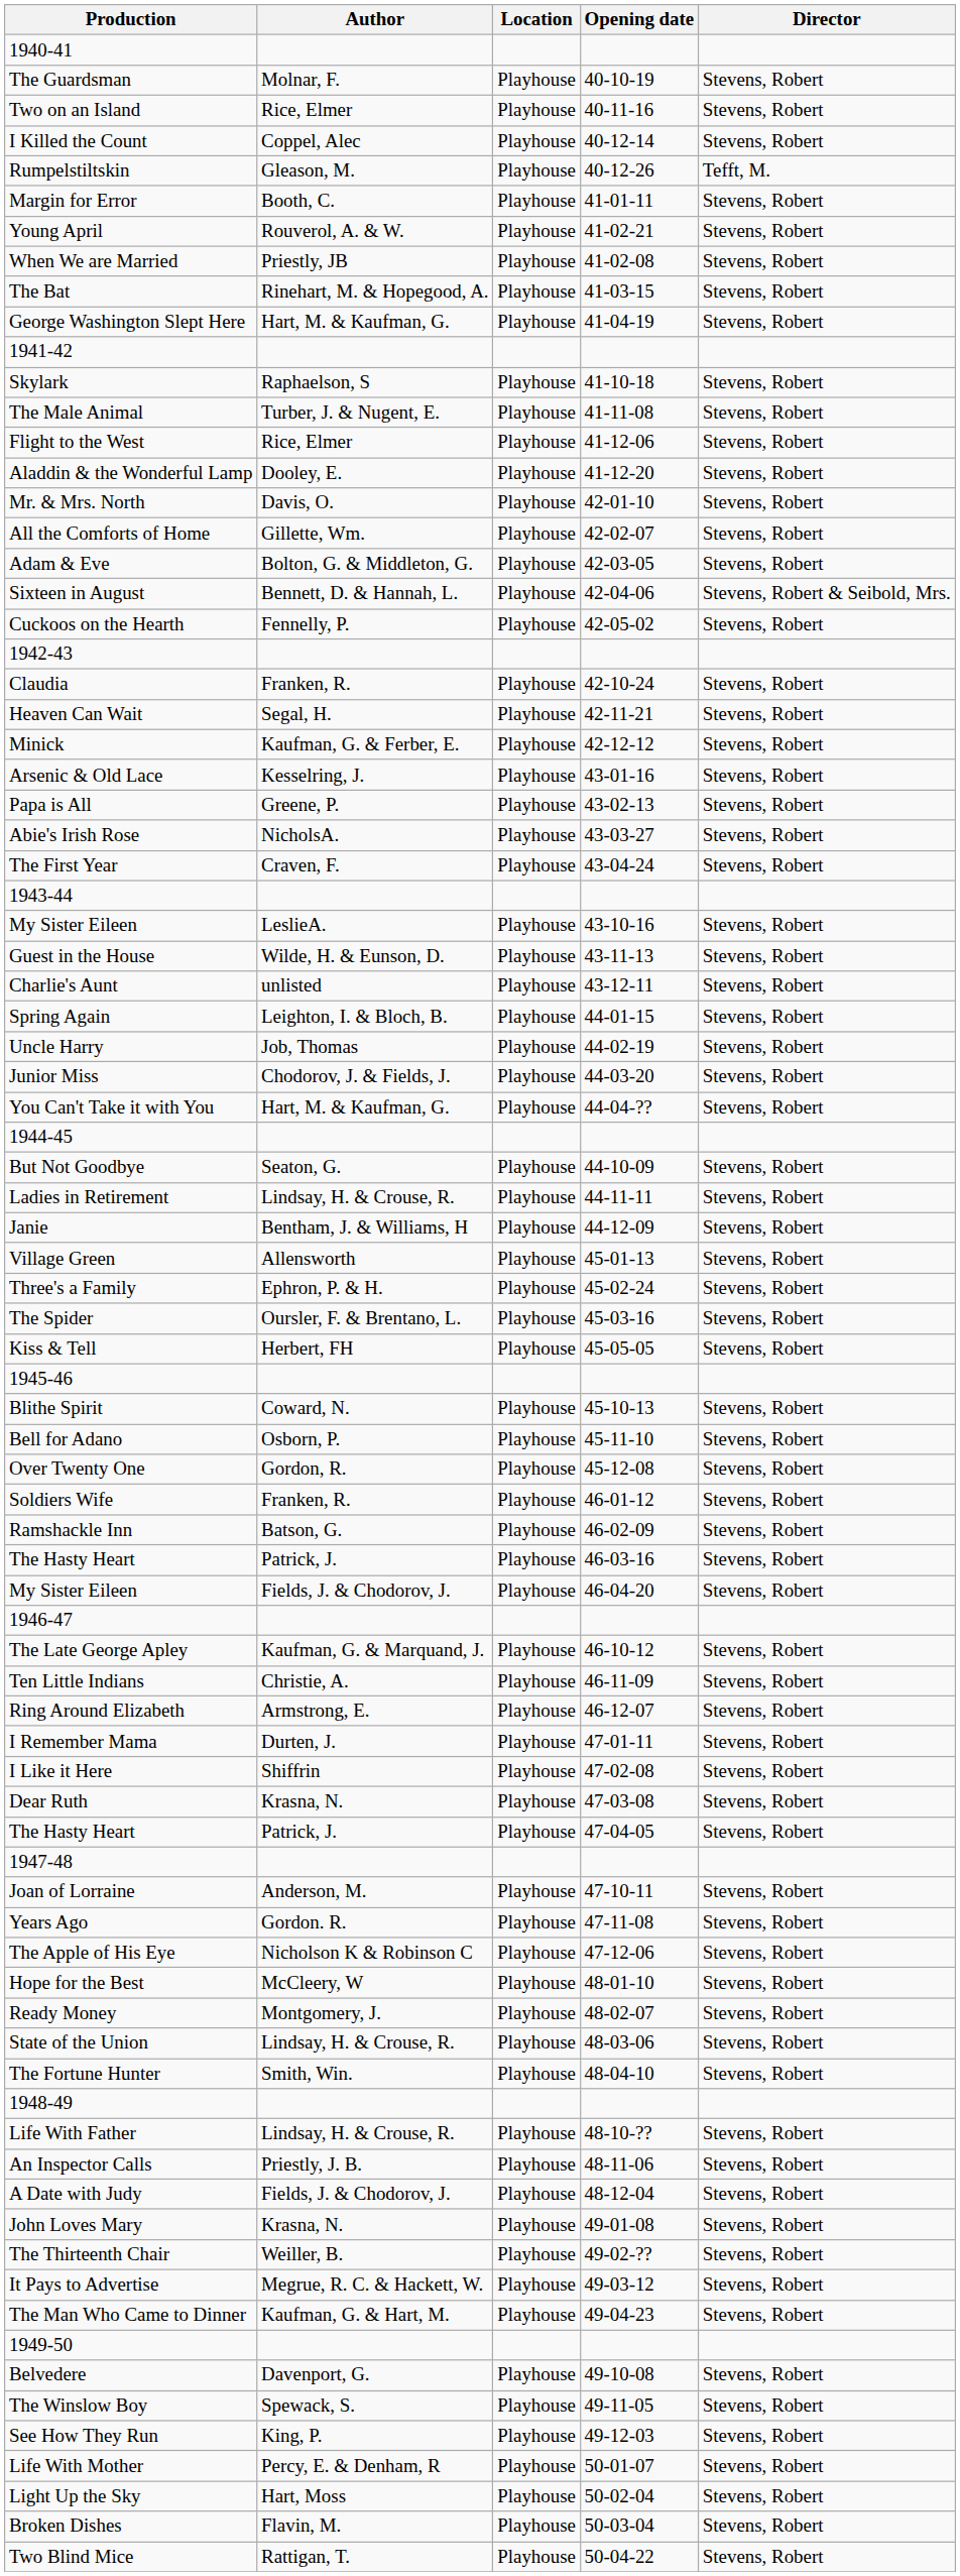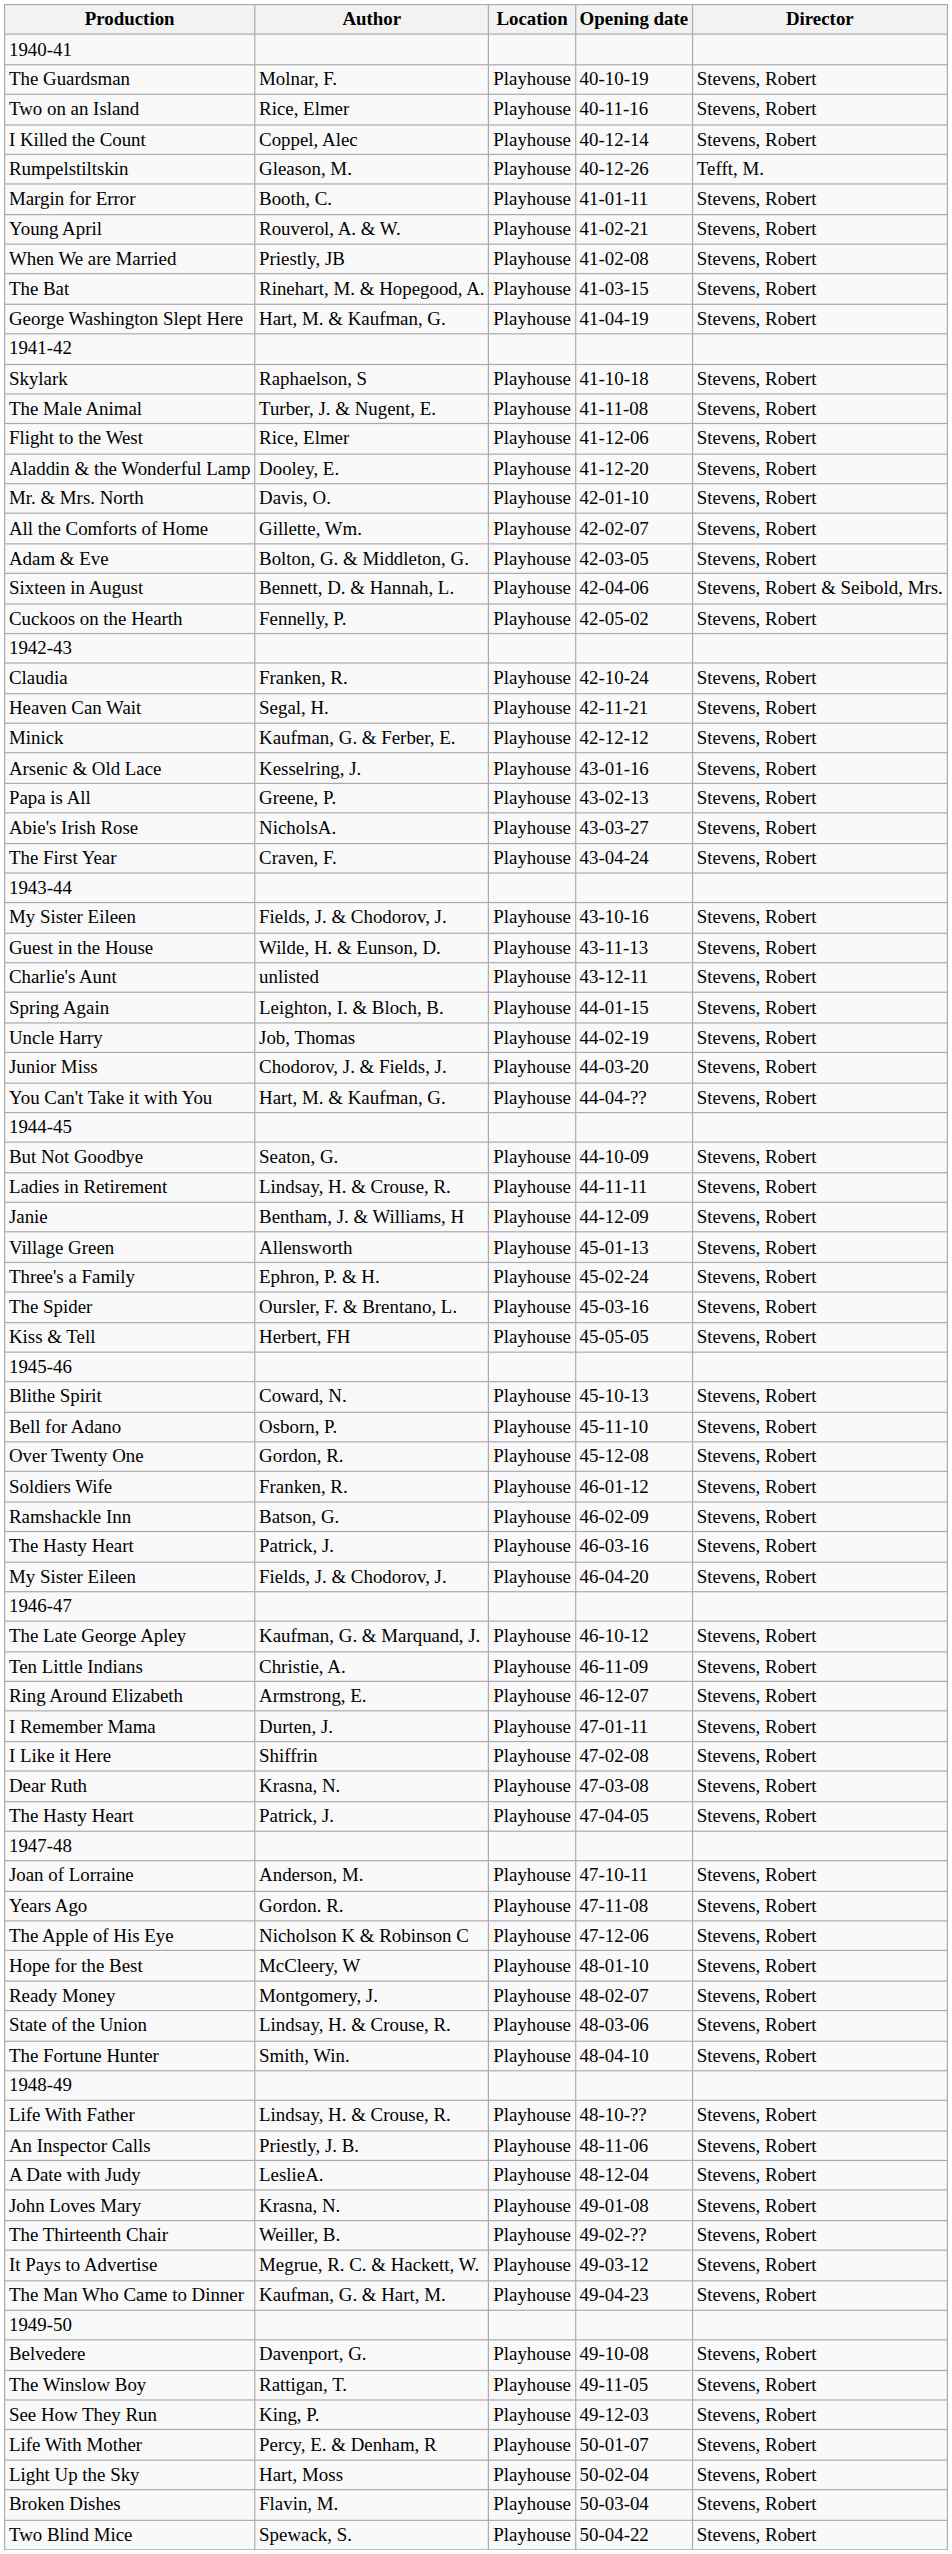 <table class="wikitable" border="1">
 <tr>
 <th>Production</th>
 <th>Author</th>
 <th>Location</th>
 <th>Opening date</th>
 <th>Director</th>
 </tr>
 <tr>
 <td>1940-41</td>
 <td></td>
 <td></td>
 <td></td>
 <td></td>
 </tr>
 <tr>
 <td>The Guardsman</td>
 <td>Molnar, F.</td>
 <td>Playhouse</td>
 <td>40-10-19</td>
 <td>Stevens, Robert</td>
 </tr>
 <tr>
 <td>Two on an Island</td>
 <td>Rice, Elmer</td>
 <td>Playhouse</td>
 <td>40-11-16</td>
 <td>Stevens, Robert</td>
 </tr>
 <tr>
 <td>I Killed the Count</td>
 <td>Coppel, Alec</td>
 <td>Playhouse</td>
 <td>40-12-14</td>
 <td>Stevens, Robert</td>
 </tr>
 <tr>
 <td>Rumpelstiltskin</td>
 <td>Gleason, M.</td>
 <td>Playhouse</td>
 <td>40-12-26</td>
 <td>Tefft, M.</td>
 </tr>
 <tr>
 <td>Margin for Error</td>
 <td>Booth, C.</td>
 <td>Playhouse</td>
 <td>41-01-11</td>
 <td>Stevens, Robert</td>
 </tr>
 <tr>
 <td>Young April</td>
 <td>Rouverol, A. & W.</td>
 <td>Playhouse</td>
 <td>41-02-21</td>
 <td>Stevens, Robert</td>
 </tr>
 <tr>
 <td>When We are Married</td>
 <td>Priestly, JB</td>
 <td>Playhouse</td>
 <td>41-02-08</td>
 <td>Stevens, Robert</td>
 </tr>
 <tr>
 <td>The Bat</td>
 <td>Rinehart, M. & Hopegood, A.</td>
 <td>Playhouse</td>
 <td>41-03-15</td>
 <td>Stevens, Robert</td>
 </tr>
 <tr>
 <td>George Washington Slept Here</td>
 <td>Hart, M. & Kaufman, G.</td>
 <td>Playhouse</td>
 <td>41-04-19</td>
 <td>Stevens, Robert</td>
 </tr>
 <tr>
 <td>1941-42</td>
 <td></td>
 <td></td>
 <td></td>
 <td></td>
 </tr>
 <tr>
 <td>Skylark</td>
 <td>Raphaelson, S</td>
 <td>Playhouse</td>
 <td>41-10-18</td>
 <td>Stevens, Robert</td>
 </tr>
 <tr>
 <td>The Male Animal</td>
 <td>Turber, J. & Nugent, E.</td>
 <td>Playhouse</td>
 <td>41-11-08</td>
 <td>Stevens, Robert</td>
 </tr>
 <tr>
 <td>Flight to the West</td>
 <td>Rice, Elmer</td>
 <td>Playhouse</td>
 <td>41-12-06</td>
 <td>Stevens, Robert</td>
 </tr>
 <tr>
 <td>Aladdin & the Wonderful Lamp</td>
 <td>Dooley, E.</td>
 <td>Playhouse</td>
 <td>41-12-20</td>
 <td>Stevens, Robert</td>
 </tr>
 <tr>
 <td>Mr. & Mrs. North</td>
 <td>Davis, O.</td>
 <td>Playhouse</td>
 <td>42-01-10</td>
 <td>Stevens, Robert</td>
 </tr>
 <tr>
 <td>All the Comforts of Home</td>
 <td>Gillette, Wm.</td>
 <td>Playhouse</td>
 <td>42-02-07</td>
 <td>Stevens, Robert</td>
 </tr>
 <tr>
 <td>Adam & Eve</td>
 <td>Bolton, G. & Middleton, G.</td>
 <td>Playhouse</td>
 <td>42-03-05</td>
 <td>Stevens, Robert</td>
 </tr>
 <tr>
 <td>Sixteen in August</td>
 <td>Bennett, D. & Hannah, L.</td>
 <td>Playhouse</td>
 <td>42-04-06</td>
 <td>Stevens, Robert & Seibold, Mrs.</td>
 </tr>
 <tr>
 <td>Cuckoos on the Hearth</td>
 <td>Fennelly, P.</td>
 <td>Playhouse</td>
 <td>42-05-02</td>
 <td>Stevens, Robert</td>
 </tr>
 <tr>
 <td>1942-43</td>
 <td></td>
 <td></td>
 <td></td>
 <td></td>
 </tr>
 <tr>
 <td>Claudia</td>
 <td>Franken, R.</td>
 <td>Playhouse</td>
 <td>42-10-24</td>
 <td>Stevens, Robert</td>
 </tr>
 <tr>
 <td>Heaven Can Wait</td>
 <td>Segal, H.</td>
 <td>Playhouse</td>
 <td>42-11-21</td>
 <td>Stevens, Robert</td>
 </tr>
 <tr>
 <td>Minick</td>
 <td>Kaufman, G. & Ferber, E.</td>
 <td>Playhouse</td>
 <td>42-12-12</td>
 <td>Stevens, Robert</td>
 </tr>
 <tr>
 <td>Arsenic & Old Lace</td>
 <td>Kesselring, J.</td>
 <td>Playhouse</td>
 <td>43-01-16</td>
 <td>Stevens, Robert</td>
 </tr>
 <tr>
 <td>Papa is All</td>
 <td>Greene, P.</td>
 <td>Playhouse</td>
 <td>43-02-13</td>
 <td>Stevens, Robert</td>
 </tr>
 <tr>
 <td>Abie's Irish Rose</td>
 <td>NicholsA.</td>
 <td>Playhouse</td>
 <td>43-03-27</td>
 <td>Stevens, Robert</td>
 </tr>
 <tr>
 <td>The First Year</td>
 <td>Craven, F.</td>
 <td>Playhouse</td>
 <td>43-04-24</td>
 <td>Stevens, Robert</td>
 </tr>
 <tr 20>
 <td>1943-44</td>
 <td></td>
 <td></td>
 <td></td>
 <td></td>
 </tr>
 <tr>
 <td>My Sister Eileen</td>
-<td>LeslieA.</td>
+<td>Fields, J. & Chodorov, J.</td>
 <td>Playhouse</td>
 <td>43-10-16</td>
 <td>Stevens, Robert</td>
 </tr>
 <tr>
 <td>Guest in the House</td>
 <td>Wilde, H. & Eunson, D.</td>
 <td>Playhouse</td>
 <td>43-11-13</td>
 <td>Stevens, Robert</td>
 </tr>
 <tr>
 <td>Charlie's Aunt</td>
 <td>unlisted</td>
 <td>Playhouse</td>
 <td>43-12-11</td>
 <td>Stevens, Robert</td>
 </tr>
 <tr>
 <td>Spring Again</td>
 <td>Leighton, I. & Bloch, B.</td>
 <td>Playhouse</td>
 <td>44-01-15</td>
 <td>Stevens, Robert</td>
 </tr>
 <tr>
 <td>Uncle Harry</td>
 <td>Job, Thomas</td>
 <td>Playhouse</td>
 <td>44-02-19</td>
 <td>Stevens, Robert</td>
 </tr>
 <tr>
 <td>Junior Miss</td>
 <td>Chodorov, J. & Fields, J.</td>
 <td>Playhouse</td>
 <td>44-03-20</td>
 <td>Stevens, Robert</td>
 </tr>
 <tr>
 <td>You Can't Take it with You</td>
 <td>Hart, M. & Kaufman, G.</td>
 <td>Playhouse</td>
 <td>44-04-??</td>
 <td>Stevens, Robert</td>
 </tr>
 <tr 21>
 <td>1944-45</td>
 <td></td>
 <td></td>
 <td></td>
 <td></td>
 </tr>
 <tr>
 <td>But Not Goodbye</td>
 <td>Seaton, G.</td>
 <td>Playhouse</td>
 <td>44-10-09</td>
 <td>Stevens, Robert</td>
 </tr>
 <tr>
 <td>Ladies in Retirement</td>
 <td>Lindsay, H. & Crouse, R.</td>
 <td>Playhouse</td>
 <td>44-11-11</td>
 <td>Stevens, Robert</td>
 </tr>
 <tr>
 <td>Janie</td>
 <td>Bentham, J. & Williams, H</td>
 <td>Playhouse</td>
 <td>44-12-09</td>
 <td>Stevens, Robert</td>
 </tr>
 <tr>
 <td>Village Green</td>
 <td>Allensworth</td>
 <td>Playhouse</td>
 <td>45-01-13</td>
 <td>Stevens, Robert</td>
 </tr>
 <tr>
 <td>Three's a Family</td>
 <td>Ephron, P. & H.</td>
 <td>Playhouse</td>
 <td>45-02-24</td>
 <td>Stevens, Robert</td>
 </tr>
 <tr>
 <td>The Spider</td>
 <td>Oursler, F. & Brentano, L.</td>
 <td>Playhouse</td>
 <td>45-03-16</td>
 <td>Stevens, Robert</td>
 </tr>
 <tr>
 <td>Kiss & Tell</td>
 <td>Herbert, FH</td>
 <td>Playhouse</td>
 <td>45-05-05</td>
 <td>Stevens, Robert</td>
 </tr>
 <tr 22>
 <td>1945-46</td>
 <td></td>
 <td></td>
 <td></td>
 <td></td>
 </tr>
 <tr>
 <td>Blithe Spirit</td>
 <td>Coward, N.</td>
 <td>Playhouse</td>
 <td>45-10-13</td>
 <td>Stevens, Robert</td>
 </tr>
 <tr>
 <td>Bell for Adano</td>
 <td>Osborn, P.</td>
 <td>Playhouse</td>
 <td>45-11-10</td>
 <td>Stevens, Robert</td>
 </tr>
 <tr>
 <td>Over Twenty One</td>
 <td>Gordon, R.</td>
 <td>Playhouse</td>
 <td>45-12-08</td>
 <td>Stevens, Robert</td>
 </tr>
 <tr>
 <td>Soldiers Wife</td>
 <td>Franken, R.</td>
 <td>Playhouse</td>
 <td>46-01-12</td>
 <td>Stevens, Robert</td>
 </tr>
 <tr>
 <td>Ramshackle Inn</td>
 <td>Batson, G.</td>
 <td>Playhouse</td>
 <td>46-02-09</td>
 <td>Stevens, Robert</td>
 </tr>
 <tr>
 <td>The Hasty Heart</td>
 <td>Patrick, J.</td>
 <td>Playhouse</td>
 <td>46-03-16</td>
 <td>Stevens, Robert</td>
 </tr>
 <tr>
 <td>My Sister Eileen</td>
 <td>Fields, J. & Chodorov, J.</td>
 <td>Playhouse</td>
 <td>46-04-20</td>
 <td>Stevens, Robert</td>
 </tr>
 <tr 23>
 <td>1946-47</td>
 <td></td>
 <td></td>
 <td></td>
 <td></td>
 </tr>
 <tr>
 <td>The Late George Apley</td>
 <td>Kaufman, G. & Marquand, J.</td>
 <td>Playhouse</td>
 <td>46-10-12</td>
 <td>Stevens, Robert</td>
 </tr>
 <tr>
 <td>Ten Little Indians</td>
 <td>Christie, A.</td>
 <td>Playhouse</td>
 <td>46-11-09</td>
 <td>Stevens, Robert</td>
 </tr>
 <tr>
 <td>Ring Around Elizabeth</td>
 <td>Armstrong, E.</td>
 <td>Playhouse</td>
 <td>46-12-07</td>
 <td>Stevens, Robert</td>
 </tr>
 <tr>
 <td>I Remember Mama</td>
 <td>Durten, J.</td>
 <td>Playhouse</td>
 <td>47-01-11</td>
 <td>Stevens, Robert</td>
 </tr>
 <tr>
 <td>I Like it Here</td>
 <td>Shiffrin</td>
 <td>Playhouse</td>
 <td>47-02-08</td>
 <td>Stevens, Robert</td>
 </tr>
 <tr>
 <td>Dear Ruth</td>
 <td>Krasna, N.</td>
 <td>Playhouse</td>
 <td>47-03-08</td>
 <td>Stevens, Robert</td>
 </tr>
 <tr>
 <td>The Hasty Heart</td>
 <td>Patrick, J.</td>
 <td>Playhouse</td>
 <td>47-04-05</td>
 <td>Stevens, Robert</td>
 </tr>
 <tr 24>
 <td>1947-48</td>
 <td></td>
 <td></td>
 <td></td>
 <td></td>
 </tr>
 <tr>
 <td>Joan of Lorraine</td>
 <td>Anderson, M.</td>
 <td>Playhouse</td>
 <td>47-10-11</td>
 <td>Stevens, Robert</td>
 </tr>
 <tr>
 <td>Years Ago</td>
 <td>Gordon. R.</td>
 <td>Playhouse</td>
 <td>47-11-08</td>
 <td>Stevens, Robert</td>
 </tr>
 <tr>
 <td>The Apple of His Eye</td>
 <td>Nicholson K & Robinson C</td>
 <td>Playhouse</td>
 <td>47-12-06</td>
 <td>Stevens, Robert</td>
 </tr>
 <tr>
 <td>Hope for the Best</td>
 <td>McCleery, W</td>
 <td>Playhouse</td>
 <td>48-01-10</td>
 <td>Stevens, Robert</td>
 </tr>
 <tr>
 <td>Ready Money</td>
 <td>Montgomery, J.</td>
 <td>Playhouse</td>
 <td>48-02-07</td>
 <td>Stevens, Robert</td>
 </tr>
 <tr>
 <td>State of the Union</td>
 <td>Lindsay, H. & Crouse, R.</td>
 <td>Playhouse</td>
 <td>48-03-06</td>
 <td>Stevens, Robert</td>
 </tr>
 <tr>
 <td>The Fortune Hunter</td>
 <td>Smith, Win.</td>
 <td>Playhouse</td>
 <td>48-04-10</td>
 <td>Stevens, Robert</td>
 </tr>
 <tr 25>
 <td>1948-49</td>
 <td></td>
 <td></td>
 <td></td>
 <td></td>
 </tr>
 <tr>
 <td>Life With Father</td>
 <td>Lindsay, H. & Crouse, R.</td>
 <td>Playhouse</td>
 <td>48-10-??</td>
 <td>Stevens, Robert</td>
 </tr>
 <tr>
 <td>An Inspector Calls</td>
 <td>Priestly, J. B.</td>
 <td>Playhouse</td>
 <td>48-11-06</td>
 <td>Stevens, Robert</td>
 </tr>
 <tr>
 <td>A Date with Judy</td>
-<td>Fields, J. & Chodorov, J.</td>
+<td>LeslieA.</td>
 <td>Playhouse</td>
 <td>48-12-04</td>
 <td>Stevens, Robert</td>
 </tr>
 <tr>
 <td>John Loves Mary</td>
 <td>Krasna, N.</td>
 <td>Playhouse</td>
 <td>49-01-08</td>
 <td>Stevens, Robert</td>
 </tr>
 <tr>
 <td>The Thirteenth Chair</td>
 <td>Weiller, B.</td>
 <td>Playhouse</td>
 <td>49-02-??</td>
 <td>Stevens, Robert</td>
 </tr>
 <tr>
 <td>It Pays to Advertise</td>
 <td>Megrue, R. C. & Hackett, W.</td>
 <td>Playhouse</td>
 <td>49-03-12</td>
 <td>Stevens, Robert</td>
 </tr>
 <tr>
 <td>The Man Who Came to Dinner</td>
 <td>Kaufman, G. & Hart, M.</td>
 <td>Playhouse</td>
 <td>49-04-23</td>
 <td>Stevens, Robert</td>
 </tr>
 <tr 26>
 <td>1949-50</td>
 <td></td>
 <td></td>
 <td></td>
 <td></td>
 </tr>
 <tr>
 <td>Belvedere</td>
 <td>Davenport, G.</td>
 <td>Playhouse</td>
 <td>49-10-08</td>
 <td>Stevens, Robert</td>
 </tr>
 <tr>
 <td>The Winslow Boy</td>
-<td>Spewack, S.</td>
+<td>Rattigan, T.</td>
 <td>Playhouse</td>
 <td>49-11-05</td>
 <td>Stevens, Robert</td>
 </tr>
 <tr>
 <td>See How They Run</td>
 <td>King, P.</td>
 <td>Playhouse</td>
 <td>49-12-03</td>
 <td>Stevens, Robert</td>
 </tr>
 <tr>
 <td>Life With Mother</td>
 <td>Percy, E. & Denham, R</td>
 <td>Playhouse</td>
 <td>50-01-07</td>
 <td>Stevens, Robert</td>
 </tr>
 <tr>
 <td>Light Up the Sky</td>
 <td>Hart, Moss</td>
 <td>Playhouse</td>
 <td>50-02-04</td>
 <td>Stevens, Robert</td>
 </tr>
 <tr>
 <td>Broken Dishes</td>
 <td>Flavin, M.</td>
 <td>Playhouse</td>
 <td>50-03-04</td>
 <td>Stevens, Robert</td>
 </tr>
 <tr>
 <td>Two Blind Mice</td>
-<td>Rattigan, T.</td>
+<td>Spewack, S.</td>
 <td>Playhouse</td>
 <td>50-04-22</td>
 <td>Stevens, Robert</td>
 </tr>
 </table>
